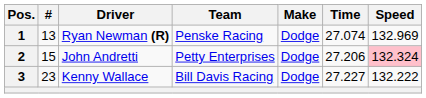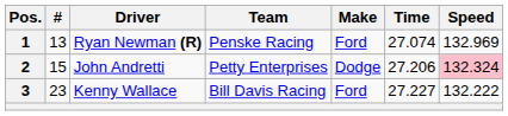 <table class="wikitable" style="font-size:95%">
 <tr>
 <th>Pos.</th>
 <th>#</th>
 <th>Driver</th>
 <th>Team</th>
 <th>Make</th>
 <th>Time</th>
 <th>Speed</th>
 </tr>
 <tr>
 <th>1</th>
 <td>13</td>
 <td><a href='#'>Ryan Newman</a> <strong>(R)</strong></td>
 <td><a href='#'>Penske Racing</a></td>
-<td><a href='#'>Dodge</a></td>
+<td><a href='#'>Ford</a></td>
 <td>27.074</td>
 <td>132.969</td>
 </tr>
 <tr>
 <th>2</th>
 <td>15</td>
 <td><a href='#'>John Andretti</a></td>
 <td><a href='#'>Petty Enterprises</a></td>
 <td><a href='#'>Dodge</a></td>
 <td>27.206</td>
 <td style="background: pink;">132.324</td>
 </tr>
 <tr>
 <th>3</th>
 <td>23</td>
 <td><a href='#'>Kenny Wallace</a></td>
 <td><a href='#'>Bill Davis Racing</a></td>
-<td><a href='#'>Dodge</a></td>
+<td><a href='#'>Ford</a></td>
 <td>27.227</td>
 <td>132.222</td>
 </tr>
 <tr>
 <th colspan="7"></th>
 </tr>
 </table>
